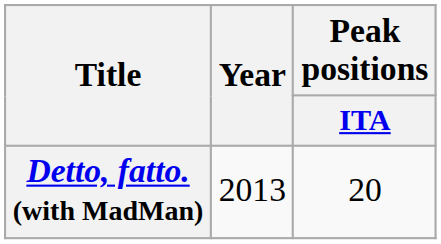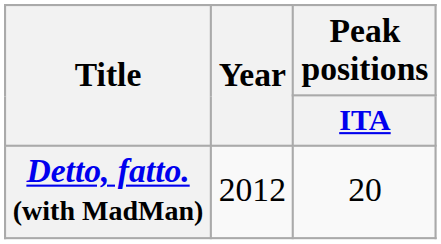 <table class="wikitable plainrowheaders" style="text-align:center">
 <tr>
 <th scope="col" rowspan="2">Title</th>
 <th scope="col" rowspan="2">Year</th>
 <th scope="col" colspan="1">Peak positions</th>
 </tr>
 <tr>
 <th scope="col" style="width:3em;font-size:90%;"><a href='#'>ITA</a><br></th>
 </tr>
 <tr>
 <th scope="row"><em><a href='#'>Detto, fatto.</a></em><br><small>(with MadMan)</small></th>
-<td>2013</td>
+<td>2012</td>
 <td>20</td>
 </tr>
 </table>
